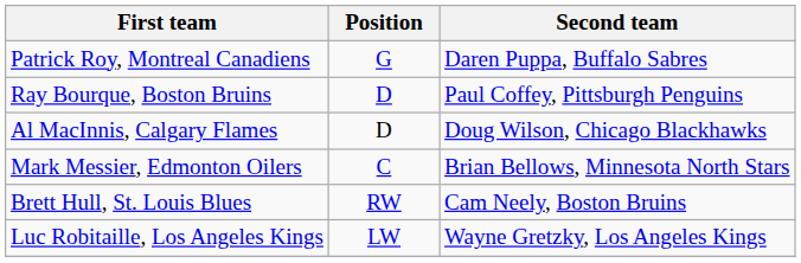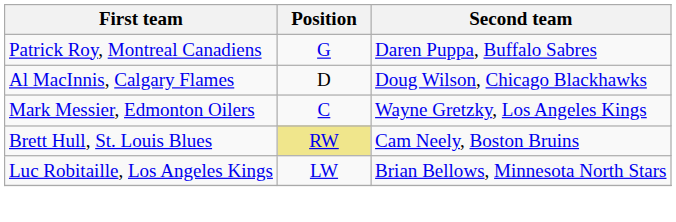 <table class="wikitable">
 <tr>
 <th>First team</th>
 <th>  Position  </th>
 <th>Second team</th>
 </tr>
 <tr>
 <td><a href='#'>Patrick Roy</a>, <a href='#'>Montreal Canadiens</a></td>
 <td align=center><a href='#'>G</a></td>
 <td><a href='#'>Daren Puppa</a>, <a href='#'>Buffalo Sabres</a></td>
 </tr>
 <tr>
-<td><a href='#'>Ray Bourque</a>, <a href='#'>Boston Bruins</a></td>
-<td align=center><a href='#'>D</a></td>
-<td><a href='#'>Paul Coffey</a>, <a href='#'>Pittsburgh Penguins</a></td>
-</tr>
-<tr>
 <td><a href='#'>Al MacInnis</a>, <a href='#'>Calgary Flames</a></td>
 <td align=center>D</td>
 <td><a href='#'>Doug Wilson</a>, <a href='#'>Chicago Blackhawks</a></td>
 </tr>
 <tr>
 <td><a href='#'>Mark Messier</a>, <a href='#'>Edmonton Oilers</a></td>
 <td align=center><a href='#'>C</a></td>
-<td><a href='#'>Brian Bellows</a>, <a href='#'>Minnesota North Stars</a></td>
+<td><a href='#'>Wayne Gretzky</a>, <a href='#'>Los Angeles Kings</a></td>
 </tr>
 <tr>
 <td><a href='#'>Brett Hull</a>, <a href='#'>St. Louis Blues</a></td>
-<td align=center><a href='#'>RW</a></td>
+<td align=center style="background: khaki;"><a href='#'>RW</a></td>
 <td><a href='#'>Cam Neely</a>, <a href='#'>Boston Bruins</a></td>
 </tr>
 <tr>
 <td><a href='#'>Luc Robitaille</a>, <a href='#'>Los Angeles Kings</a></td>
 <td align=center><a href='#'>LW</a></td>
-<td><a href='#'>Wayne Gretzky</a>, <a href='#'>Los Angeles Kings</a></td>
+<td><a href='#'>Brian Bellows</a>, <a href='#'>Minnesota North Stars</a></td>
 </tr>
 <tr>
 </tr>
 </table>
